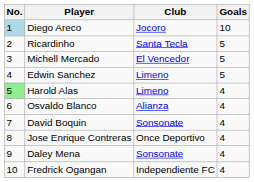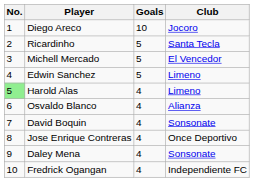 <table class="wikitable">
 <tr>
 <th>No.</th>
 <th>Player</th>
+<th>Goals</th>
 <th>Club</th>
-<th>Goals</th>
 </tr>
 <tr>
-<td style="background: lightblue;">1</td>
+<td>1</td>
 <td> Diego Areco</td>
+<td>10</td>
 <td><a href='#'>Jocoro</a></td>
-<td>10</td>
 </tr>
 <tr>
 <td>2</td>
 <td> Ricardinho</td>
+<td>5</td>
 <td><a href='#'>Santa Tecla</a></td>
-<td>5</td>
 </tr>
 <tr>
 <td>3</td>
 <td> Michell Mercado</td>
+<td>5</td>
 <td><a href='#'>El Vencedor</a></td>
-<td>5</td>
 </tr>
 <tr>
 <td>4</td>
 <td> Edwin Sanchez</td>
+<td>5</td>
 <td><a href='#'>Limeno</a></td>
-<td>5</td>
 </tr>
 <tr>
 <td style="background: lightgreen;">5</td>
 <td> Harold Alas</td>
+<td>4</td>
 <td><a href='#'>Limeno</a></td>
-<td>4</td>
 </tr>
 <tr>
 <td>6</td>
 <td> Osvaldo Blanco</td>
+<td>4</td>
 <td><a href='#'>Alianza</a></td>
-<td>4</td>
 </tr>
 <tr>
 <td>7</td>
 <td> David Boquin</td>
+<td>4</td>
 <td><a href='#'>Sonsonate</a></td>
-<td>4</td>
 </tr>
 <tr>
 <td>8</td>
 <td> Jose Enrique Contreras</td>
+<td>4</td>
 <td>Once Deportivo</td>
-<td>4</td>
 </tr>
 <tr>
 <td>9</td>
 <td> Daley Mena</td>
+<td>4</td>
 <td><a href='#'>Sonsonate</a></td>
-<td>4</td>
 </tr>
 <tr>
 <td>10</td>
 <td> Fredrick Ogangan</td>
+<td>4</td>
 <td>Independiente FC</td>
-<td>4</td>
 </tr>
 </table>
